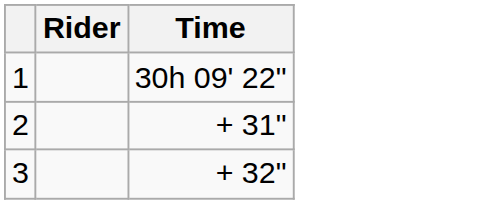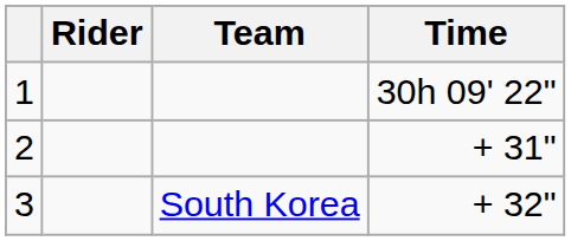 <table class=wikitable>
 <tr>
 <th></th>
 <th>Rider</th>
+<th>Team</th>
 <th>Time</th>
 </tr>
 <tr>
 <td>1</td>
 <td> </td>
+<td></td>
 <td align=right>30h 09' 22"</td>
 </tr>
 <tr>
 <td>2</td>
+<td></td>
 <td></td>
 <td align=right>+ 31"</td>
 </tr>
 <tr>
 <td>3</td>
 <td></td>
+<td><a href='#'>South Korea</a></td>
 <td align=right>+ 32"</td>
 </tr>
 </table>
